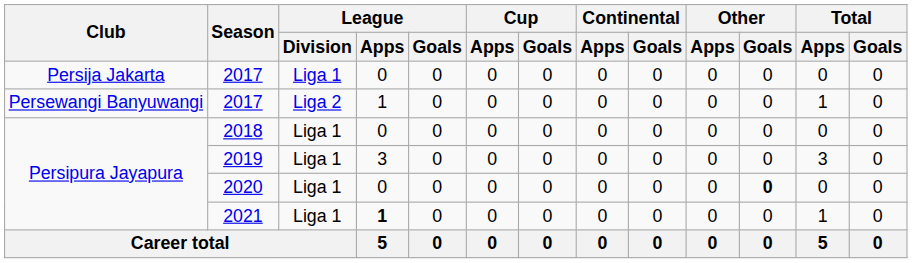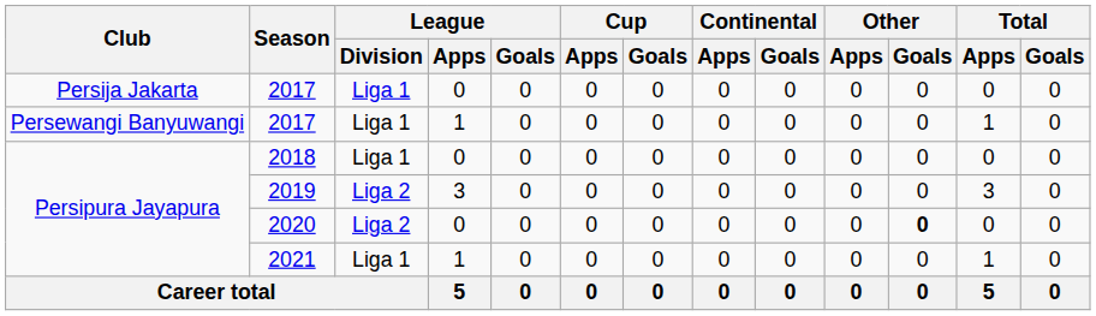 <table class="wikitable" style="text-align:center">
 <tr>
 <th rowspan="2">Club</th>
 <th rowspan="2">Season</th>
 <th colspan="3">League</th>
 <th colspan="2">Cup</th>
 <th colspan="2">Continental</th>
 <th colspan="2">Other</th>
 <th colspan="2">Total</th>
 </tr>
 <tr>
 <th>Division</th>
 <th>Apps</th>
 <th>Goals</th>
 <th>Apps</th>
 <th>Goals</th>
 <th>Apps</th>
 <th>Goals</th>
 <th>Apps</th>
 <th>Goals</th>
 <th>Apps</th>
 <th>Goals</th>
 </tr>
 <tr>
 <td rowspan="1" valign="center"><a href='#'>Persija Jakarta</a></td>
 <td><a href='#'>2017</a></td>
 <td rowspan="1" valign="center"><a href='#'>Liga 1</a></td>
 <td>0</td>
 <td>0</td>
 <td>0</td>
 <td>0</td>
 <td>0</td>
 <td>0</td>
 <td>0</td>
 <td>0</td>
 <td>0</td>
 <td>0</td>
 </tr>
 <tr>
 <td rowspan="1" valign="center"><a href='#'>Persewangi Banyuwangi</a></td>
 <td><a href='#'>2017</a></td>
-<td rowspan="1" valign="center"><a href='#'>Liga 2</a></td>
+<td rowspan="1">Liga 1</td>
 <td>1</td>
 <td>0</td>
 <td>0</td>
 <td>0</td>
 <td>0</td>
 <td>0</td>
 <td>0</td>
 <td>0</td>
 <td>1</td>
 <td>0</td>
 </tr>
 <tr>
 <td rowspan="4" valign="center"><a href='#'>Persipura Jayapura</a></td>
 <td><a href='#'>2018</a></td>
 <td rowspan="1" valign="center">Liga 1</td>
 <td>0</td>
 <td>0</td>
 <td>0</td>
 <td>0</td>
 <td>0</td>
 <td>0</td>
 <td>0</td>
 <td>0</td>
 <td>0</td>
 <td>0</td>
 </tr>
 <tr>
 <td><a href='#'>2019</a></td>
-<td rowspan="1">Liga 1</td>
+<td rowspan="1" valign="center"><a href='#'>Liga 2</a></td>
 <td>3</td>
 <td>0</td>
 <td>0</td>
 <td>0</td>
 <td>0</td>
 <td>0</td>
 <td>0</td>
 <td>0</td>
 <td>3</td>
 <td>0</td>
 </tr>
 <tr>
 <td><a href='#'>2020</a></td>
-<td rowspan="1">Liga 1</td>
+<td rowspan="1" valign="center"><a href='#'>Liga 2</a></td>
 <td>0</td>
 <td>0</td>
 <td>0</td>
 <td>0</td>
 <td>0</td>
 <td>0</td>
 <td>0</td>
 <td><strong>0</strong></td>
 <td>0</td>
 <td>0</td>
 </tr>
 <tr>
 <td><a href='#'>2021</a></td>
 <td rowspan="1">Liga 1</td>
-<td><strong>1</strong></td>
+<td>1</td>
 <td>0</td>
 <td>0</td>
 <td>0</td>
 <td>0</td>
 <td>0</td>
 <td>0</td>
 <td>0</td>
 <td>1</td>
 <td>0</td>
 </tr>
 <tr>
 <th colspan="3">Career total</th>
 <th>5</th>
 <th>0</th>
 <th>0</th>
 <th>0</th>
 <th>0</th>
 <th>0</th>
 <th>0</th>
 <th>0</th>
 <th>5</th>
 <th>0</th>
 </tr>
 </table>
